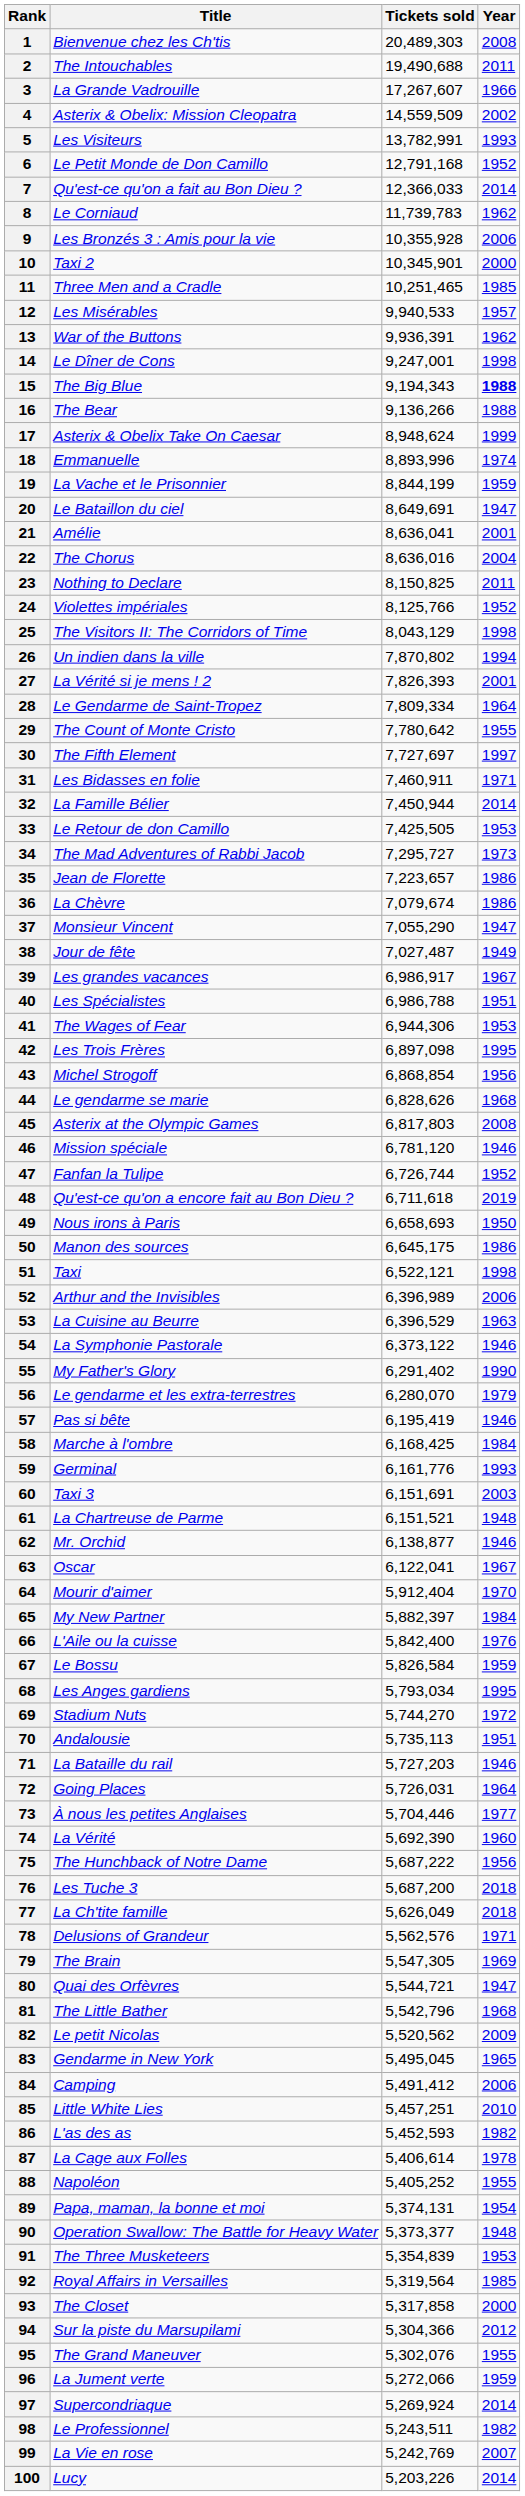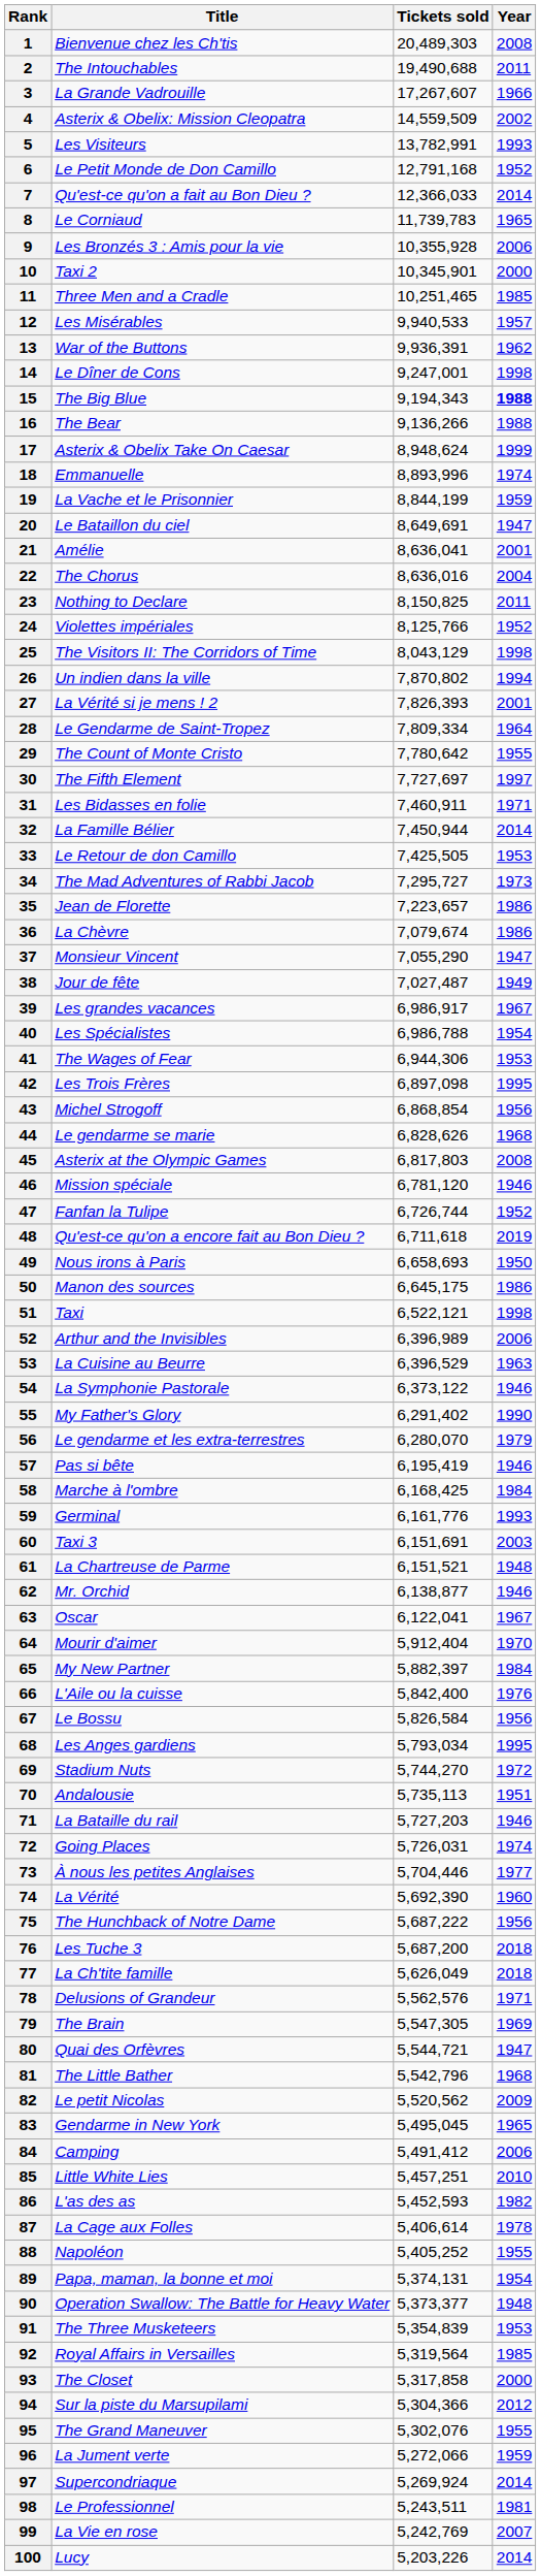 <table class="wikitable sortable">
 <tr>
 <th scope="col">Rank</th>
 <th scope="col">Title</th>
 <th scope="col">Tickets sold</th>
 <th scope="col">Year</th>
 </tr>
 <tr>
 <th scope="row">1</th>
 <td><em><a href='#'>Bienvenue chez les Ch'tis</a></em></td>
 <td>20,489,303</td>
 <td><a href='#'>2008</a></td>
 </tr>
 <tr>
 <th scope="row">2</th>
 <td><em><a href='#'>The Intouchables</a></em></td>
 <td>19,490,688</td>
 <td><a href='#'>2011</a></td>
 </tr>
 <tr>
 <th scope="row">3</th>
 <td><em><a href='#'>La Grande Vadrouille</a></em></td>
 <td>17,267,607</td>
 <td><a href='#'>1966</a></td>
 </tr>
 <tr>
 <th scope="row">4</th>
 <td><em><a href='#'>Asterix & Obelix: Mission Cleopatra</a></em></td>
 <td>14,559,509</td>
 <td><a href='#'>2002</a></td>
 </tr>
 <tr>
 <th scope="row">5</th>
 <td><em><a href='#'>Les Visiteurs</a></em></td>
 <td>13,782,991</td>
 <td><a href='#'>1993</a></td>
 </tr>
 <tr>
 <th scope="row">6</th>
 <td><em><a href='#'>Le Petit Monde de Don Camillo</a></em></td>
 <td>12,791,168</td>
 <td><a href='#'>1952</a></td>
 </tr>
 <tr>
 <th scope="row">7</th>
 <td><em><a href='#'>Qu'est-ce qu'on a fait au Bon Dieu ?</a></em></td>
 <td>12,366,033</td>
 <td><a href='#'>2014</a></td>
 </tr>
 <tr>
 <th scope="row">8</th>
 <td><em><a href='#'>Le Corniaud</a></em></td>
 <td>11,739,783</td>
-<td><a href='#'>1962</a></td>
+<td><a href='#'>1965</a></td>
 </tr>
 <tr>
 <th scope="row">9</th>
 <td><em><a href='#'>Les Bronzés 3 : Amis pour la vie</a></em></td>
 <td>10,355,928</td>
 <td><a href='#'>2006</a></td>
 </tr>
 <tr>
 <th scope="row">10</th>
 <td><em><a href='#'>Taxi 2</a></em></td>
 <td>10,345,901</td>
 <td><a href='#'>2000</a></td>
 </tr>
 <tr>
 <th scope="row">11</th>
 <td><em><a href='#'>Three Men and a Cradle</a></em></td>
 <td>10,251,465</td>
 <td><a href='#'>1985</a></td>
 </tr>
 <tr>
 <th scope="row">12</th>
 <td><em><a href='#'>Les Misérables</a></em></td>
 <td>9,940,533</td>
 <td><a href='#'>1957</a></td>
 </tr>
 <tr>
 <th scope="row">13</th>
 <td><em><a href='#'>War of the Buttons</a></em></td>
 <td>9,936,391</td>
 <td><a href='#'>1962</a></td>
 </tr>
 <tr>
 <th scope="row">14</th>
 <td><em><a href='#'>Le Dîner de Cons</a></em></td>
 <td>9,247,001</td>
 <td><a href='#'>1998</a></td>
 </tr>
 <tr>
 <th scope="row">15</th>
 <td><em><a href='#'>The Big Blue</a></em></td>
 <td>9,194,343</td>
 <td><strong><a href='#'>1988</a></strong></td>
 </tr>
 <tr>
 <th scope="row">16</th>
 <td><em><a href='#'>The Bear</a></em></td>
 <td>9,136,266</td>
 <td><a href='#'>1988</a></td>
 </tr>
 <tr>
 <th scope="row">17</th>
 <td><em><a href='#'>Asterix & Obelix Take On Caesar</a></em></td>
 <td>8,948,624</td>
 <td><a href='#'>1999</a></td>
 </tr>
 <tr>
 <th scope="row">18</th>
 <td><em><a href='#'>Emmanuelle</a></em></td>
 <td>8,893,996</td>
 <td><a href='#'>1974</a></td>
 </tr>
 <tr>
 <th scope="row">19</th>
 <td><em><a href='#'>La Vache et le Prisonnier</a></em></td>
 <td>8,844,199</td>
 <td><a href='#'>1959</a></td>
 </tr>
 <tr>
 <th scope="row">20</th>
 <td><em><a href='#'>Le Bataillon du ciel</a></em></td>
 <td>8,649,691</td>
 <td><a href='#'>1947</a></td>
 </tr>
 <tr>
 <th scope="row">21</th>
 <td><em><a href='#'>Amélie</a></em></td>
 <td>8,636,041</td>
 <td><a href='#'>2001</a></td>
 </tr>
 <tr>
 <th scope="row">22</th>
 <td><em><a href='#'>The Chorus</a></em></td>
 <td>8,636,016</td>
 <td><a href='#'>2004</a></td>
 </tr>
 <tr>
 <th scope="row">23</th>
 <td><em><a href='#'>Nothing to Declare</a></em></td>
 <td>8,150,825</td>
 <td><a href='#'>2011</a></td>
 </tr>
 <tr>
 <th scope="row">24</th>
 <td><em><a href='#'>Violettes impériales</a></em></td>
 <td>8,125,766</td>
 <td><a href='#'>1952</a></td>
 </tr>
 <tr>
 <th scope="row">25</th>
 <td><em><a href='#'>The Visitors II: The Corridors of Time</a></em></td>
 <td>8,043,129</td>
 <td><a href='#'>1998</a></td>
 </tr>
 <tr>
 <th scope="row">26</th>
 <td><em><a href='#'>Un indien dans la ville</a></em></td>
 <td>7,870,802</td>
 <td><a href='#'>1994</a></td>
 </tr>
 <tr>
 <th scope="row">27</th>
 <td><em><a href='#'>La Vérité si je mens ! 2</a></em></td>
 <td>7,826,393</td>
 <td><a href='#'>2001</a></td>
 </tr>
 <tr>
 <th scope="row">28</th>
 <td><em><a href='#'>Le Gendarme de Saint-Tropez</a></em></td>
 <td>7,809,334</td>
 <td><a href='#'>1964</a></td>
 </tr>
 <tr>
 <th scope="row">29</th>
 <td><em><a href='#'>The Count of Monte Cristo</a></em></td>
 <td>7,780,642</td>
 <td><a href='#'>1955</a></td>
 </tr>
 <tr>
 <th scope="row">30</th>
 <td><em><a href='#'>The Fifth Element</a></em></td>
 <td>7,727,697</td>
 <td><a href='#'>1997</a></td>
 </tr>
 <tr>
 <th scope="row">31</th>
 <td><em><a href='#'>Les Bidasses en folie</a></em></td>
 <td>7,460,911</td>
 <td><a href='#'>1971</a></td>
 </tr>
 <tr>
 <th scope="row">32</th>
 <td><em><a href='#'>La Famille Bélier</a></em></td>
 <td>7,450,944</td>
 <td><a href='#'>2014</a></td>
 </tr>
 <tr>
 <th scope="row">33</th>
 <td><em><a href='#'>Le Retour de don Camillo</a></em></td>
 <td>7,425,505</td>
 <td><a href='#'>1953</a></td>
 </tr>
 <tr>
 <th scope="row">34</th>
 <td><em><a href='#'>The Mad Adventures of Rabbi Jacob</a></em></td>
 <td>7,295,727</td>
 <td><a href='#'>1973</a></td>
 </tr>
 <tr>
 <th scope="row">35</th>
 <td><em><a href='#'>Jean de Florette</a></em></td>
 <td>7,223,657</td>
 <td><a href='#'>1986</a></td>
 </tr>
 <tr>
 <th scope="row">36</th>
 <td><em><a href='#'>La Chèvre</a></em></td>
 <td>7,079,674</td>
 <td><a href='#'>1986</a></td>
 </tr>
 <tr>
 <th scope="row">37</th>
 <td><em><a href='#'>Monsieur Vincent</a></em></td>
 <td>7,055,290</td>
 <td><a href='#'>1947</a></td>
 </tr>
 <tr>
 <th scope="row">38</th>
 <td><em><a href='#'>Jour de fête</a></em></td>
 <td>7,027,487</td>
 <td><a href='#'>1949</a></td>
 </tr>
 <tr>
 <th scope="row">39</th>
 <td><em><a href='#'>Les grandes vacances</a></em></td>
 <td>6,986,917</td>
 <td><a href='#'>1967</a></td>
 </tr>
 <tr>
 <th scope="row">40</th>
 <td><em><a href='#'>Les Spécialistes</a></em></td>
 <td>6,986,788</td>
-<td><a href='#'>1951</a></td>
+<td><a href='#'>1954</a></td>
 </tr>
 <tr>
 <th scope="row">41</th>
 <td><em><a href='#'>The Wages of Fear</a></em></td>
 <td>6,944,306</td>
 <td><a href='#'>1953</a></td>
 </tr>
 <tr>
 <th scope="row">42</th>
 <td><em><a href='#'>Les Trois Frères</a></em></td>
 <td>6,897,098</td>
 <td><a href='#'>1995</a></td>
 </tr>
 <tr>
 <th scope="row">43</th>
 <td><em><a href='#'>Michel Strogoff</a></em></td>
 <td>6,868,854</td>
 <td><a href='#'>1956</a></td>
 </tr>
 <tr>
 <th scope="row">44</th>
 <td><em><a href='#'>Le gendarme se marie</a></em></td>
 <td>6,828,626</td>
 <td><a href='#'>1968</a></td>
 </tr>
 <tr>
 <th scope="row">45</th>
 <td><em><a href='#'>Asterix at the Olympic Games</a></em></td>
 <td>6,817,803</td>
 <td><a href='#'>2008</a></td>
 </tr>
 <tr>
 <th scope="row">46</th>
 <td><em><a href='#'>Mission spéciale</a></em></td>
 <td>6,781,120</td>
 <td><a href='#'>1946</a></td>
 </tr>
 <tr>
 <th scope="row">47</th>
 <td><em><a href='#'>Fanfan la Tulipe</a></em></td>
 <td>6,726,744</td>
 <td><a href='#'>1952</a></td>
 </tr>
 <tr>
 <th scope="row">48</th>
 <td><em><a href='#'>Qu'est-ce qu'on a encore fait au Bon Dieu ?</a></em></td>
 <td>6,711,618</td>
 <td><a href='#'>2019</a></td>
 </tr>
 <tr>
 <th scope="row">49</th>
 <td><em><a href='#'>Nous irons à Paris</a></em></td>
 <td>6,658,693</td>
 <td><a href='#'>1950</a></td>
 </tr>
 <tr>
 <th scope="row">50</th>
 <td><em><a href='#'>Manon des sources</a></em></td>
 <td>6,645,175</td>
 <td><a href='#'>1986</a></td>
 </tr>
 <tr>
 <th scope="row">51</th>
 <td><em><a href='#'>Taxi</a></em></td>
 <td>6,522,121</td>
 <td><a href='#'>1998</a></td>
 </tr>
 <tr>
 <th scope="row">52</th>
 <td><em><a href='#'>Arthur and the Invisibles</a></em></td>
 <td>6,396,989</td>
 <td><a href='#'>2006</a></td>
 </tr>
 <tr>
 <th scope="row">53</th>
 <td><em><a href='#'>La Cuisine au Beurre</a></em></td>
 <td>6,396,529</td>
 <td><a href='#'>1963</a></td>
 </tr>
 <tr>
 <th scope="row">54</th>
 <td><em><a href='#'>La Symphonie Pastorale</a></em></td>
 <td>6,373,122</td>
 <td><a href='#'>1946</a></td>
 </tr>
 <tr>
 <th scope="row">55</th>
 <td><em><a href='#'>My Father's Glory</a></em></td>
 <td>6,291,402</td>
 <td><a href='#'>1990</a></td>
 </tr>
 <tr>
 <th scope="row">56</th>
 <td><em><a href='#'>Le gendarme et les extra-terrestres</a></em></td>
 <td>6,280,070</td>
 <td><a href='#'>1979</a></td>
 </tr>
 <tr>
 <th scope="row">57</th>
 <td><em><a href='#'>Pas si bête</a></em></td>
 <td>6,195,419</td>
 <td><a href='#'>1946</a></td>
 </tr>
 <tr>
 <th scope="row">58</th>
 <td><em><a href='#'>Marche à l'ombre</a></em></td>
 <td>6,168,425</td>
 <td><a href='#'>1984</a></td>
 </tr>
 <tr>
 <th scope="row">59</th>
 <td><em><a href='#'>Germinal</a></em></td>
 <td>6,161,776</td>
 <td><a href='#'>1993</a></td>
 </tr>
 <tr>
 <th scope="row">60</th>
 <td><em><a href='#'>Taxi 3</a></em></td>
 <td>6,151,691</td>
 <td><a href='#'>2003</a></td>
 </tr>
 <tr>
 <th scope="row">61</th>
 <td><em><a href='#'>La Chartreuse de Parme</a></em></td>
 <td>6,151,521</td>
 <td><a href='#'>1948</a></td>
 </tr>
 <tr>
 <th scope="row">62</th>
 <td><em><a href='#'>Mr. Orchid</a></em></td>
 <td>6,138,877</td>
 <td><a href='#'>1946</a></td>
 </tr>
 <tr>
 <th scope="row">63</th>
 <td><em><a href='#'>Oscar</a></em></td>
 <td>6,122,041</td>
 <td><a href='#'>1967</a></td>
 </tr>
 <tr>
 <th scope="row">64</th>
 <td><em><a href='#'>Mourir d'aimer</a></em></td>
 <td>5,912,404</td>
 <td><a href='#'>1970</a></td>
 </tr>
 <tr>
 <th scope="row">65</th>
 <td><em><a href='#'>My New Partner</a></em></td>
 <td>5,882,397</td>
 <td><a href='#'>1984</a></td>
 </tr>
 <tr>
 <th scope="row">66</th>
 <td><em><a href='#'>L'Aile ou la cuisse</a></em></td>
 <td>5,842,400</td>
 <td><a href='#'>1976</a></td>
 </tr>
 <tr>
 <th scope="row">67</th>
 <td><em><a href='#'>Le Bossu</a></em></td>
 <td>5,826,584</td>
-<td><a href='#'>1959</a></td>
+<td><a href='#'>1956</a></td>
 </tr>
 <tr>
 <th scope="row">68</th>
 <td><em><a href='#'>Les Anges gardiens</a></em></td>
 <td>5,793,034</td>
 <td><a href='#'>1995</a></td>
 </tr>
 <tr>
 <th scope="row">69</th>
 <td><em><a href='#'>Stadium Nuts</a></em></td>
 <td>5,744,270</td>
 <td><a href='#'>1972</a></td>
 </tr>
 <tr>
 <th scope="row">70</th>
 <td><em><a href='#'>Andalousie</a></em></td>
 <td>5,735,113</td>
 <td><a href='#'>1951</a></td>
 </tr>
 <tr>
 <th scope="row">71</th>
 <td><em><a href='#'>La Bataille du rail</a></em></td>
 <td>5,727,203</td>
 <td><a href='#'>1946</a></td>
 </tr>
 <tr>
 <th scope="row">72</th>
 <td><em><a href='#'>Going Places</a></em></td>
 <td>5,726,031</td>
-<td><a href='#'>1964</a></td>
+<td><a href='#'>1974</a></td>
 </tr>
 <tr>
 <th scope="row">73</th>
 <td><em><a href='#'>À nous les petites Anglaises</a></em></td>
 <td>5,704,446</td>
 <td><a href='#'>1977</a></td>
 </tr>
 <tr>
 <th scope="row">74</th>
 <td><em><a href='#'>La Vérité</a></em></td>
 <td>5,692,390</td>
 <td><a href='#'>1960</a></td>
 </tr>
 <tr>
 <th scope="row">75</th>
 <td><em><a href='#'>The Hunchback of Notre Dame</a></em></td>
 <td>5,687,222</td>
 <td><a href='#'>1956</a></td>
 </tr>
 <tr>
 <th scope="row">76</th>
 <td><em><a href='#'>Les Tuche 3</a></em></td>
 <td>5,687,200</td>
 <td><a href='#'>2018</a></td>
 </tr>
 <tr>
 <th scope="row">77</th>
 <td><em><a href='#'>La Ch'tite famille</a></em></td>
 <td>5,626,049</td>
 <td><a href='#'>2018</a></td>
 </tr>
 <tr>
 <th scope="row">78</th>
 <td><em><a href='#'>Delusions of Grandeur</a></em></td>
 <td>5,562,576</td>
 <td><a href='#'>1971</a></td>
 </tr>
 <tr>
 <th scope="row">79</th>
 <td><em><a href='#'>The Brain</a></em></td>
 <td>5,547,305</td>
 <td><a href='#'>1969</a></td>
 </tr>
 <tr>
 <th scope="row">80</th>
 <td><em><a href='#'>Quai des Orfèvres</a></em></td>
 <td>5,544,721</td>
 <td><a href='#'>1947</a></td>
 </tr>
 <tr>
 <th scope="row">81</th>
 <td><em><a href='#'>The Little Bather</a></em></td>
 <td>5,542,796</td>
 <td><a href='#'>1968</a></td>
 </tr>
 <tr>
 <th scope="row">82</th>
 <td><em><a href='#'>Le petit Nicolas</a></em></td>
 <td>5,520,562</td>
 <td><a href='#'>2009</a></td>
 </tr>
 <tr>
 <th scope="row">83</th>
 <td><em><a href='#'>Gendarme in New York</a></em></td>
 <td>5,495,045</td>
 <td><a href='#'>1965</a></td>
 </tr>
 <tr>
 <th scope="row">84</th>
 <td><em><a href='#'>Camping</a></em></td>
 <td>5,491,412</td>
 <td><a href='#'>2006</a></td>
 </tr>
 <tr>
 <th scope="row">85</th>
 <td><em><a href='#'>Little White Lies</a></em></td>
 <td>5,457,251</td>
 <td><a href='#'>2010</a></td>
 </tr>
 <tr>
 <th scope="row">86</th>
 <td><em><a href='#'>L'as des as</a></em></td>
 <td>5,452,593</td>
 <td><a href='#'>1982</a></td>
 </tr>
 <tr>
 <th scope="row">87</th>
 <td><em><a href='#'>La Cage aux Folles</a></em></td>
 <td>5,406,614</td>
 <td><a href='#'>1978</a></td>
 </tr>
 <tr>
 <th scope="row">88</th>
 <td><em><a href='#'>Napoléon</a></em></td>
 <td>5,405,252</td>
 <td><a href='#'>1955</a></td>
 </tr>
 <tr>
 <th scope="row">89</th>
 <td><em><a href='#'>Papa, maman, la bonne et moi</a></em></td>
 <td>5,374,131</td>
 <td><a href='#'>1954</a></td>
 </tr>
 <tr>
 <th scope="row">90</th>
 <td><em><a href='#'>Operation Swallow: The Battle for Heavy Water</a></em></td>
 <td>5,373,377</td>
 <td><a href='#'>1948</a></td>
 </tr>
 <tr>
 <th scope="row">91</th>
 <td><em><a href='#'>The Three Musketeers</a></em></td>
 <td>5,354,839</td>
 <td><a href='#'>1953</a></td>
 </tr>
 <tr>
 <th scope="row">92</th>
 <td><em><a href='#'>Royal Affairs in Versailles</a></em></td>
 <td>5,319,564</td>
 <td><a href='#'>1985</a></td>
 </tr>
 <tr>
 <th scope="row">93</th>
 <td><em><a href='#'>The Closet</a></em></td>
 <td>5,317,858</td>
 <td><a href='#'>2000</a></td>
 </tr>
 <tr>
 <th scope="row">94</th>
 <td><em><a href='#'>Sur la piste du Marsupilami</a></em></td>
 <td>5,304,366</td>
 <td><a href='#'>2012</a></td>
 </tr>
 <tr>
 <th scope="row">95</th>
 <td><em><a href='#'>The Grand Maneuver</a></em></td>
 <td>5,302,076</td>
 <td><a href='#'>1955</a></td>
 </tr>
 <tr>
 <th scope="row">96</th>
 <td><em><a href='#'>La Jument verte</a></em></td>
 <td>5,272,066</td>
 <td><a href='#'>1959</a></td>
 </tr>
 <tr>
 <th scope="row">97</th>
 <td><em><a href='#'>Supercondriaque</a></em></td>
 <td>5,269,924</td>
 <td><a href='#'>2014</a></td>
 </tr>
 <tr>
 <th scope="row">98</th>
 <td><em><a href='#'>Le Professionnel</a></em></td>
 <td>5,243,511</td>
-<td><a href='#'>1982</a></td>
+<td><a href='#'>1981</a></td>
 </tr>
 <tr>
 <th scope="row">99</th>
 <td><em><a href='#'>La Vie en rose</a></em></td>
 <td>5,242,769</td>
 <td><a href='#'>2007</a></td>
 </tr>
 <tr>
 <th scope="row">100</th>
 <td><em><a href='#'>Lucy</a></em></td>
 <td>5,203,226</td>
 <td><a href='#'>2014</a></td>
 </tr>
 </table>
